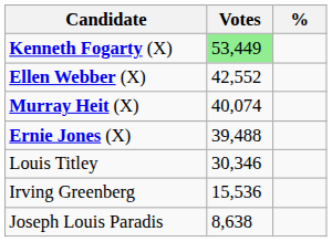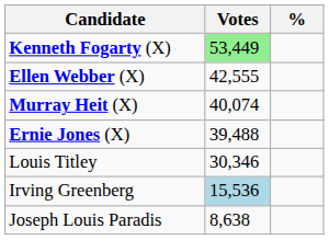 <table class="wikitable">
 <tr>
 <th style="width: 170px">Candidate</th>
 <th style="width: 50px">Votes</th>
 <th style="width: 40px">%</th>
 </tr>
 <tr>
 <td><strong><a href='#'>Kenneth Fogarty</a></strong> (X)</td>
 <td style="background: lightgreen;">53,449</td>
 <td></td>
 </tr>
 <tr>
 <td><strong><a href='#'>Ellen Webber</a></strong> (X)</td>
-<td>42,552</td>
+<td>42,555</td>
 <td></td>
 </tr>
 <tr>
 <td><strong><a href='#'>Murray Heit</a></strong> (X)</td>
 <td>40,074</td>
 <td></td>
 </tr>
 <tr>
 <td><strong><a href='#'>Ernie Jones</a></strong> (X)</td>
 <td>39,488</td>
 <td></td>
 </tr>
 <tr>
 <td>Louis Titley</td>
 <td>30,346</td>
 <td></td>
 </tr>
 <tr>
 <td>Irving Greenberg</td>
-<td>15,536</td>
+<td style="background: lightblue;">15,536</td>
 <td></td>
 </tr>
 <tr>
 <td>Joseph Louis Paradis</td>
 <td>8,638</td>
 <td></td>
 </tr>
 </table>
